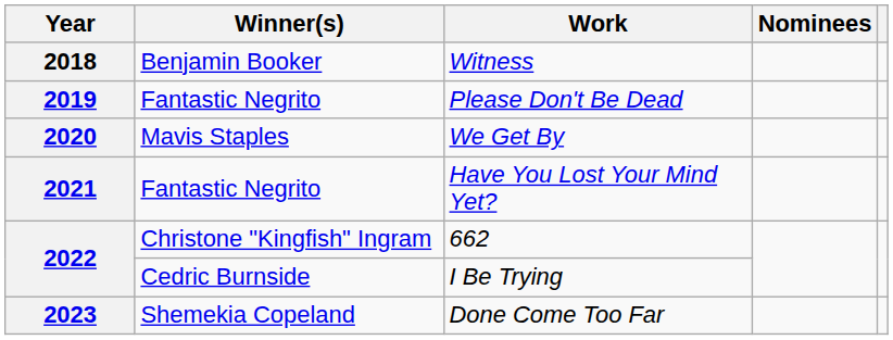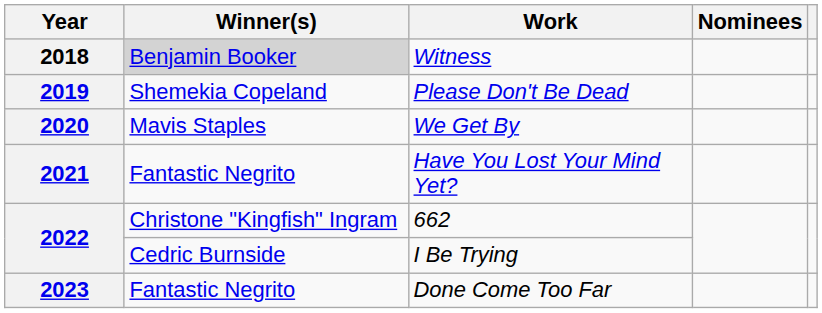 <table class="wikitable sortable">
 <tr>
 <th scope="col" style="width:5em;">Year</th>
 <th scope="col" style="width:200px;">Winner(s)</th>
 <th scope="col" style="width:200px;">Work</th>
 <th scope="col" class="unsortable">Nominees</th>
 <th scope="col" class="unsortable"></th>
 </tr>
 <tr>
 <th scope="row">2018</th>
-<td><a href='#'>Benjamin Booker</a></td>
+<td style="background: lightgrey;"><a href='#'>Benjamin Booker</a></td>
 <td><em><a href='#'>Witness</a></em></td>
 <td></td>
 <td align="center"></td>
 </tr>
 <tr>
 <th scope="row"><a href='#'>2019</a></th>
-<td><a href='#'>Fantastic Negrito</a></td>
+<td><a href='#'>Shemekia Copeland</a></td>
 <td><em><a href='#'>Please Don't Be Dead</a></em></td>
 <td></td>
 <td align="center"></td>
 </tr>
 <tr>
 <th scope="row"><a href='#'>2020</a></th>
 <td><a href='#'>Mavis Staples</a></td>
 <td><em><a href='#'>We Get By</a></em></td>
 <td></td>
 <td align="center"></td>
 </tr>
 <tr>
 <th scope="row"><a href='#'>2021</a></th>
 <td><a href='#'>Fantastic Negrito</a></td>
 <td><em><a href='#'>Have You Lost Your Mind Yet?</a></em></td>
 <td></td>
 <td align="center"></td>
 </tr>
 <tr>
 <th rowspan="2" scope="row"><a href='#'>2022</a></th>
 <td><a href='#'>Christone "Kingfish" Ingram</a></td>
 <td><em>662</em></td>
 <td rowspan="2"></td>
 <td align="center" rowspan="2"></td>
 </tr>
 <tr>
 <td><a href='#'>Cedric Burnside</a></td>
 <td><em>I Be Trying</em></td>
 </tr>
 <tr>
 <th scope="row"><a href='#'>2023</a></th>
-<td><a href='#'>Shemekia Copeland</a></td>
+<td><a href='#'>Fantastic Negrito</a></td>
 <td><em>Done Come Too Far</em></td>
 <td></td>
 <td align="center"></td>
 </tr>
 </table>
